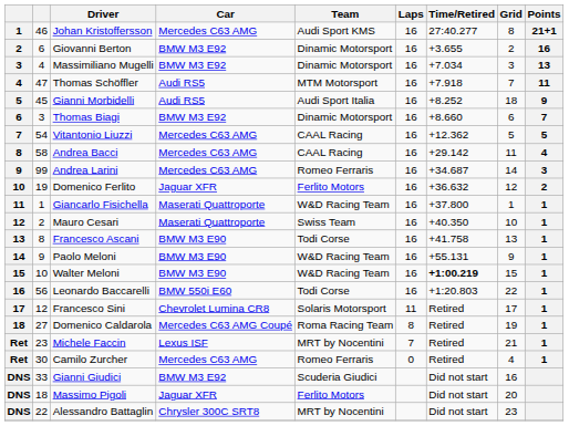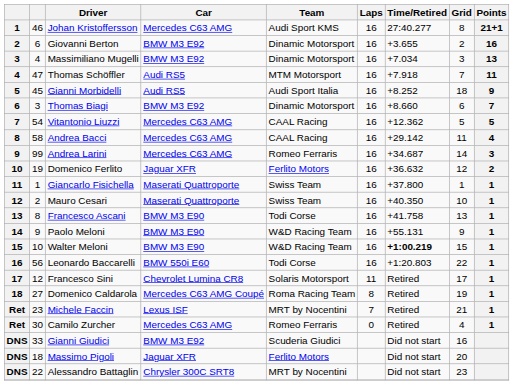 <table class="wikitable sortable" style="font-size:95%">
 <tr>
 <th></th>
 <th></th>
 <th>Driver</th>
 <th>Car</th>
 <th>Team</th>
 <th>Laps</th>
 <th>Time/Retired</th>
 <th>Grid</th>
 <th>Points</th>
 </tr>
 <tr>
 <th>1</th>
 <td align=center>46</td>
 <td> <a href='#'>Johan Kristoffersson</a></td>
 <td><a href='#'>Mercedes C63 AMG</a></td>
 <td> Audi Sport KMS</td>
 <td align=center>16</td>
 <td>27:40.277</td>
 <td align=center>8</td>
 <th>21+1</th>
 </tr>
 <tr>
 <th>2</th>
 <td align=center>6</td>
 <td> Giovanni Berton</td>
 <td><a href='#'>BMW M3 E92</a></td>
 <td> Dinamic Motorsport</td>
 <td align=center>16</td>
 <td>+3.655</td>
 <td align=center>2</td>
 <th>16</th>
 </tr>
 <tr>
 <th>3</th>
 <td align=center>4</td>
 <td> Massimiliano Mugelli</td>
 <td><a href='#'>BMW M3 E92</a></td>
 <td> Dinamic Motorsport</td>
 <td align=center>16</td>
 <td>+7.034</td>
 <td align=center>3</td>
 <th>13</th>
 </tr>
 <tr>
 <th>4</th>
 <td align=center>47</td>
 <td> Thomas Schöffler</td>
 <td><a href='#'>Audi RS5</a></td>
 <td> MTM Motorsport</td>
 <td align=center>16</td>
 <td>+7.918</td>
 <td align=center>7</td>
 <th>11</th>
 </tr>
 <tr>
 <th>5</th>
 <td align=center>45</td>
 <td> <a href='#'>Gianni Morbidelli</a></td>
 <td><a href='#'>Audi RS5</a></td>
 <td> Audi Sport Italia</td>
 <td align=center>16</td>
 <td>+8.252</td>
 <td align=center>18</td>
 <th>9</th>
 </tr>
 <tr>
 <th>6</th>
 <td align=center>3</td>
 <td> <a href='#'>Thomas Biagi</a></td>
 <td><a href='#'>BMW M3 E92</a></td>
 <td> Dinamic Motorsport</td>
 <td align=center>16</td>
 <td>+8.660</td>
 <td align=center>6</td>
 <th>7</th>
 </tr>
 <tr>
 <th>7</th>
 <td align=center>54</td>
 <td> <a href='#'>Vitantonio Liuzzi</a></td>
 <td><a href='#'>Mercedes C63 AMG</a></td>
 <td> CAAL Racing</td>
 <td align=center>16</td>
 <td>+12.362</td>
 <td align=center>5</td>
 <th>5</th>
 </tr>
 <tr>
 <th>8</th>
 <td align=center>58</td>
 <td> <a href='#'>Andrea Bacci</a></td>
 <td><a href='#'>Mercedes C63 AMG</a></td>
 <td> CAAL Racing</td>
 <td align=center>16</td>
 <td>+29.142</td>
 <td align=center>11</td>
 <th>4</th>
 </tr>
 <tr>
 <th>9</th>
 <td align=center>99</td>
 <td> <a href='#'>Andrea Larini</a></td>
 <td><a href='#'>Mercedes C63 AMG</a></td>
 <td> Romeo Ferraris</td>
 <td align=center>16</td>
 <td>+34.687</td>
 <td align=center>14</td>
 <th>3</th>
 </tr>
 <tr>
 <th>10</th>
 <td align=center>19</td>
 <td> Domenico Ferlito</td>
 <td><a href='#'>Jaguar XFR</a></td>
 <td> <a href='#'>Ferlito Motors</a></td>
 <td align=center>16</td>
 <td>+36.632</td>
 <td align=center>12</td>
 <th>2</th>
 </tr>
 <tr>
 <th>11</th>
 <td align=center>1</td>
 <td> <a href='#'>Giancarlo Fisichella</a></td>
 <td><a href='#'>Maserati Quattroporte</a></td>
-<td> W&D Racing Team</td>
+<td> Swiss Team</td>
 <td align=center>16</td>
 <td>+37.800</td>
 <td align=center>1</td>
 <th>1</th>
 </tr>
 <tr>
 <th>12</th>
 <td align=center>2</td>
 <td> Mauro Cesari</td>
 <td><a href='#'>Maserati Quattroporte</a></td>
 <td> Swiss Team</td>
 <td align=center>16</td>
 <td>+40.350</td>
 <td align=center>10</td>
 <th>1</th>
 </tr>
 <tr>
 <th>13</th>
 <td align=center>8</td>
 <td> <a href='#'>Francesco Ascani</a></td>
 <td><a href='#'>BMW M3 E90</a></td>
 <td> Todi Corse</td>
 <td align=center>16</td>
 <td>+41.758</td>
 <td align=center>13</td>
 <th>1</th>
 </tr>
 <tr>
 <th>14</th>
 <td align=center>9</td>
 <td> Paolo Meloni</td>
 <td><a href='#'>BMW M3 E90</a></td>
 <td> W&D Racing Team</td>
 <td align=center>16</td>
 <td>+55.131</td>
 <td align=center>9</td>
 <th>1</th>
 </tr>
 <tr>
 <th>15</th>
 <td align=center>10</td>
 <td> Walter Meloni</td>
 <td><a href='#'>BMW M3 E90</a></td>
 <td> W&D Racing Team</td>
 <td align=center>16</td>
 <td><strong>+1:00.219</strong></td>
 <td align=center>15</td>
 <th>1</th>
 </tr>
 <tr>
 <th>16</th>
 <td align=center>56</td>
 <td> Leonardo Baccarelli</td>
 <td><a href='#'>BMW 550i E60</a></td>
 <td> Todi Corse</td>
 <td align=center>16</td>
 <td>+1:20.803</td>
 <td align=center>22</td>
 <th>1</th>
 </tr>
 <tr>
 <th>17</th>
 <td align=center>12</td>
 <td> Francesco Sini</td>
 <td><a href='#'>Chevrolet Lumina CR8</a></td>
 <td> Solaris Motorsport</td>
 <td align=center>11</td>
 <td>Retired</td>
 <td align=center>17</td>
 <th>1</th>
 </tr>
 <tr>
 <th>18</th>
 <td align=center>27</td>
 <td> Domenico Caldarola</td>
 <td><a href='#'>Mercedes C63 AMG Coupé</a></td>
 <td> Roma Racing Team</td>
 <td align=center>8</td>
 <td>Retired</td>
 <td align=center>19</td>
 <th>1</th>
 </tr>
 <tr>
 <th>Ret</th>
 <td align=center>23</td>
 <td> <a href='#'>Michele Faccin</a></td>
 <td><a href='#'>Lexus ISF</a></td>
 <td> MRT by Nocentini</td>
 <td align=center>7</td>
 <td>Retired</td>
 <td align=center>21</td>
 <th>1</th>
 </tr>
 <tr>
 <th>Ret</th>
 <td align=center>30</td>
 <td> Camilo Zurcher</td>
 <td><a href='#'>Mercedes C63 AMG</a></td>
 <td> Romeo Ferraris</td>
 <td align=center>0</td>
 <td>Retired</td>
 <td align=center>4</td>
 <th>1</th>
 </tr>
 <tr>
 <th>DNS</th>
 <td align=center>33</td>
 <td> <a href='#'>Gianni Giudici</a></td>
 <td><a href='#'>BMW M3 E92</a></td>
 <td> Scuderia Giudici</td>
 <td align=center></td>
 <td>Did not start</td>
 <td align=center>16</td>
 <th></th>
 </tr>
 <tr>
 <th>DNS</th>
 <td align=center>18</td>
 <td> <a href='#'>Massimo Pigoli</a></td>
 <td><a href='#'>Jaguar XFR</a></td>
 <td> <a href='#'>Ferlito Motors</a></td>
 <td align=center></td>
 <td>Did not start</td>
 <td align=center>20</td>
 <th></th>
 </tr>
 <tr>
 <th>DNS</th>
 <td align=center>22</td>
 <td> Alessandro Battaglin</td>
 <td><a href='#'>Chrysler 300C SRT8</a></td>
 <td> MRT by Nocentini</td>
 <td align=center></td>
 <td>Did not start</td>
 <td align=center>23</td>
 <th></th>
 </tr>
 <tr>
 </tr>
 </table>
